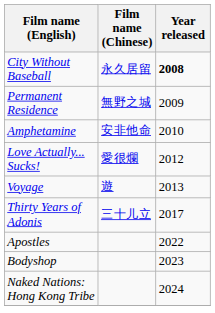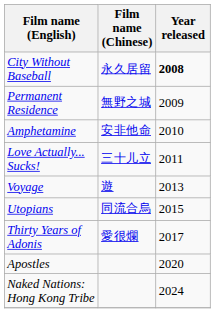 <table class="wikitable" width="30%">
 <tr>
 <th>Film name<br>(English)</th>
 <th>Film name<br>(Chinese)</th>
 <th>Year released</th>
 </tr>
 <tr>
 <td><em><a href='#'>City Without Baseball</a></em></td>
 <td><a href='#'>永久居留</a></td>
 <td><strong>2008</strong></td>
 </tr>
 <tr>
 <td><em><a href='#'>Permanent Residence</a></em></td>
 <td><a href='#'>無野之城</a></td>
 <td>2009</td>
 </tr>
 <tr>
 <td><em><a href='#'>Amphetamine</a></em></td>
 <td><a href='#'>安非他命</a></td>
 <td>2010</td>
 </tr>
 <tr>
 <td><em><a href='#'>Love Actually... Sucks!</a></em></td>
-<td><a href='#'>愛很爛</a></td>
-<td>2012</td>
+<td><a href='#'>三十儿立</a></td>
+<td>2011</td>
 </tr>
 <tr>
 <td><em><a href='#'>Voyage</a></em></td>
 <td><a href='#'>遊</a></td>
 <td>2013</td>
 </tr>
 <tr>
+<td><em><a href='#'>Utopians</a></em></td>
+<td><a href='#'>同流合烏</a></td>
+<td>2015</td>
+</tr>
+<tr>
 <td><em><a href='#'>Thirty Years of Adonis</a></em></td>
-<td><a href='#'>三十儿立</a></td>
+<td><a href='#'>愛很爛</a></td>
 <td>2017</td>
 </tr>
 <tr>
 <td><em>Apostles</em></td>
 <td></td>
-<td>2022</td>
-</tr>
-<tr>
-<td><em>Bodyshop</em></td>
-<td></td>
-<td>2023</td>
+<td>2020</td>
 </tr>
 <tr>
 <td><em>Naked Nations: Hong Kong Tribe</em></td>
 <td></td>
 <td>2024</td>
 </tr>
 <tr>
 </tr>
 </table>
